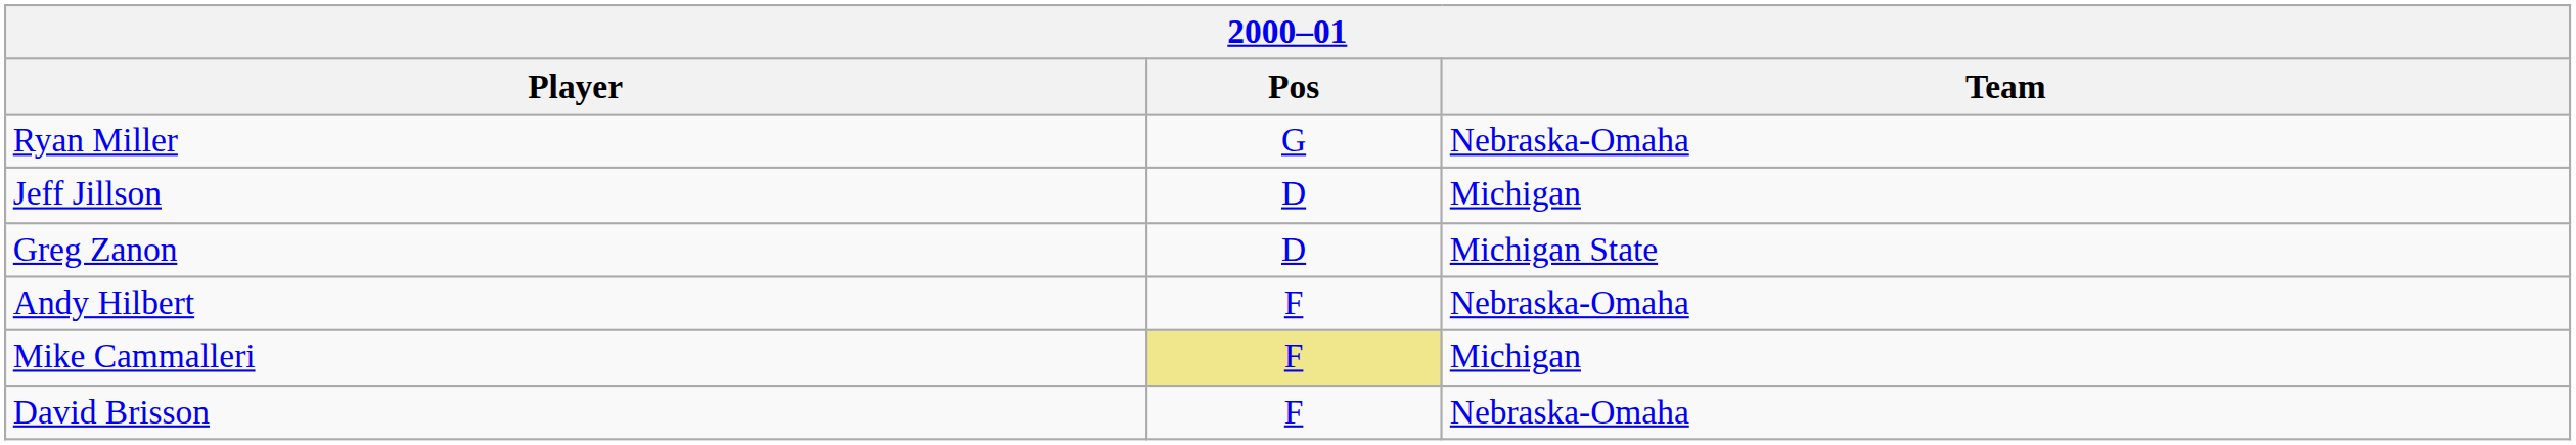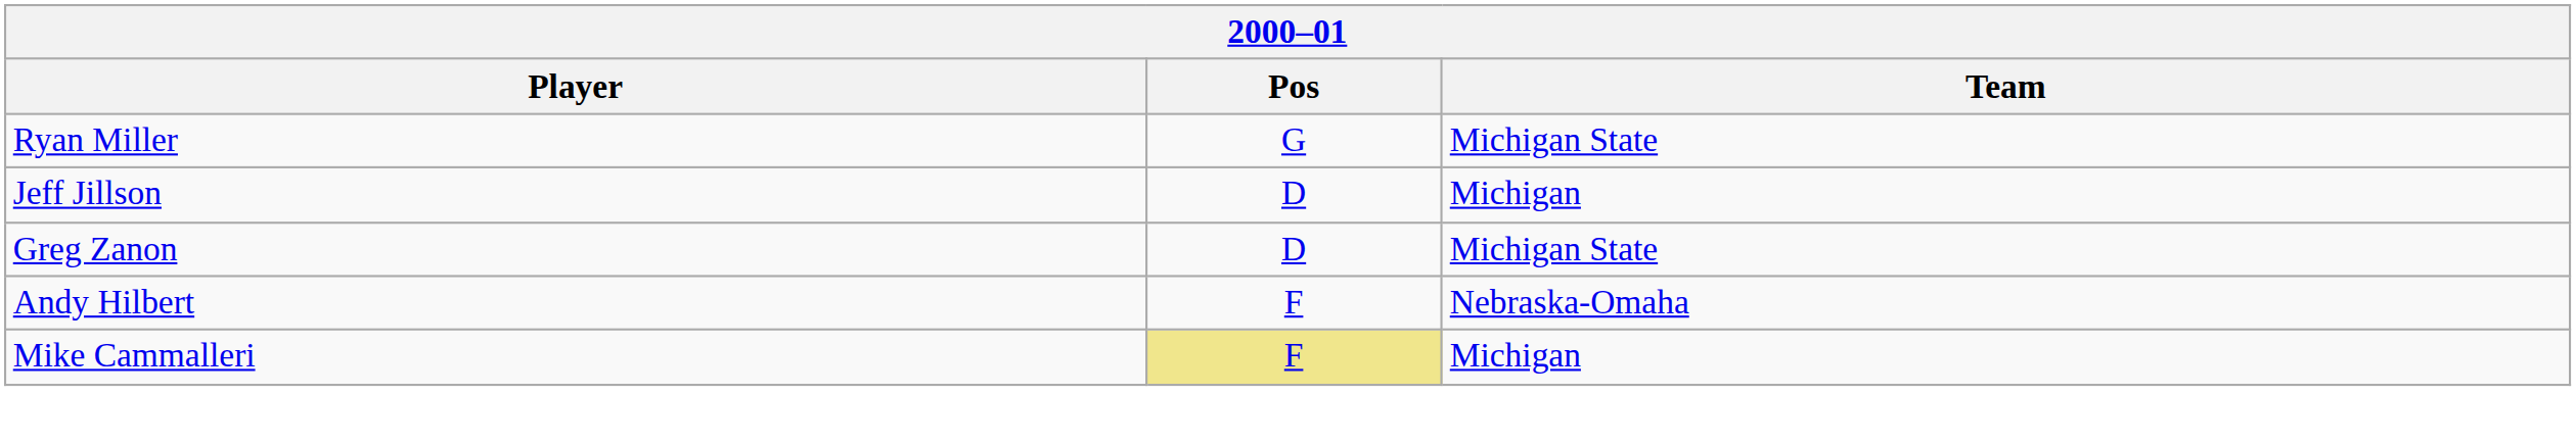 <table class="wikitable" width=95%>
 <tr>
 <th colspan=3><a href='#'>2000–01</a></th>
 </tr>
 <tr>
 <th>Player</th>
 <th>Pos</th>
 <th>Team</th>
 </tr>
 <tr>
 <td><a href='#'>Ryan Miller</a></td>
 <td style="text-align:center;"><a href='#'>G</a></td>
-<td><a href='#'>Nebraska-Omaha</a></td>
+<td><a href='#'>Michigan State</a></td>
 </tr>
 <tr>
 <td><a href='#'>Jeff Jillson</a></td>
 <td style="text-align:center;"><a href='#'>D</a></td>
 <td><a href='#'>Michigan</a></td>
 </tr>
 <tr>
 <td><a href='#'>Greg Zanon</a></td>
 <td style="text-align:center;"><a href='#'>D</a></td>
 <td><a href='#'>Michigan State</a></td>
 </tr>
 <tr>
 <td><a href='#'>Andy Hilbert</a></td>
 <td style="text-align:center;"><a href='#'>F</a></td>
 <td><a href='#'>Nebraska-Omaha</a></td>
 </tr>
 <tr>
 <td><a href='#'>Mike Cammalleri</a></td>
 <td style="background: khaki; text-align:center;"><a href='#'>F</a></td>
 <td><a href='#'>Michigan</a></td>
 </tr>
-<tr>
-<td><a href='#'>David Brisson</a></td>
-<td style="text-align:center;"><a href='#'>F</a></td>
-<td><a href='#'>Nebraska-Omaha</a></td>
-</tr>
 </table>
